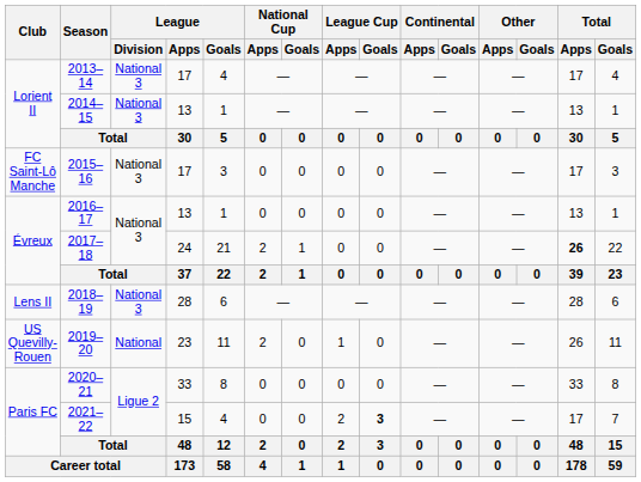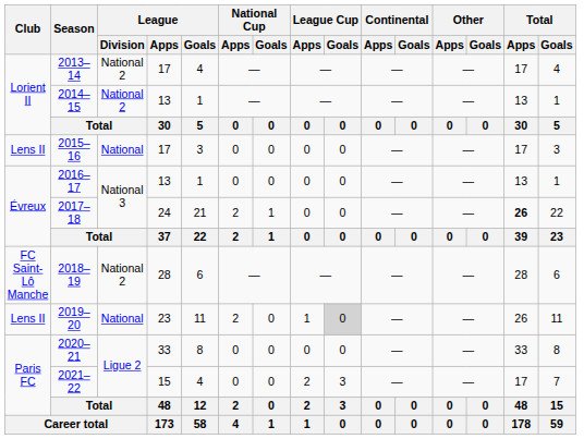 <table class="wikitable" style="text-align:center">
 <tr>
 <th rowspan="2">Club</th>
 <th rowspan="2">Season</th>
 <th colspan="3">League</th>
 <th colspan="2">National Cup</th>
 <th colspan="2">League Cup</th>
 <th colspan="2">Continental</th>
 <th colspan="2">Other</th>
 <th colspan="2">Total</th>
 </tr>
 <tr>
 <th>Division</th>
 <th>Apps</th>
 <th>Goals</th>
 <th>Apps</th>
 <th>Goals</th>
 <th>Apps</th>
 <th>Goals</th>
 <th>Apps</th>
 <th>Goals</th>
 <th>Apps</th>
 <th>Goals</th>
 <th>Apps</th>
 <th>Goals</th>
 </tr>
 <tr>
 <td rowspan="3"><a href='#'>Lorient II</a></td>
 <td><a href='#'>2013–14</a></td>
-<td><a href='#'>National 3</a></td>
+<td>National 2</td>
 <td>17</td>
 <td>4</td>
 <td colspan="2">—</td>
 <td colspan="2">—</td>
 <td colspan="2">—</td>
 <td colspan="2">—</td>
 <td>17</td>
 <td>4</td>
 </tr>
 <tr>
 <td><a href='#'>2014–15</a></td>
-<td><a href='#'>National 3</a></td>
+<td><a href='#'>National 2</a></td>
 <td>13</td>
 <td>1</td>
 <td colspan="2">—</td>
 <td colspan="2">—</td>
 <td colspan="2">—</td>
 <td colspan="2">—</td>
 <td>13</td>
 <td>1</td>
 </tr>
 <tr>
 <th colspan="2">Total</th>
 <th>30</th>
 <th>5</th>
 <th>0</th>
 <th>0</th>
 <th>0</th>
 <th>0</th>
 <th>0</th>
 <th>0</th>
 <th>0</th>
 <th>0</th>
 <th>30</th>
 <th>5</th>
 </tr>
 <tr>
-<td><a href='#'>FC Saint-Lô Manche</a></td>
+<td><a href='#'>Lens II</a></td>
 <td><a href='#'>2015–16</a></td>
-<td>National 3</td>
+<td><a href='#'>National</a></td>
 <td>17</td>
 <td>3</td>
 <td>0</td>
 <td>0</td>
 <td>0</td>
 <td>0</td>
 <td colspan="2">—</td>
 <td colspan="2">—</td>
 <td>17</td>
 <td>3</td>
 </tr>
 <tr>
 <td rowspan="3"><a href='#'>Évreux</a></td>
 <td><a href='#'>2016–17</a></td>
 <td rowspan="2">National 3</td>
 <td>13</td>
 <td>1</td>
 <td>0</td>
 <td>0</td>
 <td>0</td>
 <td>0</td>
 <td colspan="2">—</td>
 <td colspan="2">—</td>
 <td>13</td>
 <td>1</td>
 </tr>
 <tr>
 <td><a href='#'>2017–18</a></td>
 <td>24</td>
 <td>21</td>
 <td>2</td>
 <td>1</td>
 <td>0</td>
 <td>0</td>
 <td colspan="2">—</td>
 <td colspan="2">—</td>
 <td><strong>26</strong></td>
 <td>22</td>
 </tr>
 <tr>
 <th colspan="2">Total</th>
 <th>37</th>
 <th>22</th>
 <th>2</th>
 <th>1</th>
 <th>0</th>
 <th>0</th>
 <th>0</th>
 <th>0</th>
 <th>0</th>
 <th>0</th>
 <th>39</th>
 <th>23</th>
 </tr>
 <tr>
-<td><a href='#'>Lens II</a></td>
+<td><a href='#'>FC Saint-Lô Manche</a></td>
 <td><a href='#'>2018–19</a></td>
-<td><a href='#'>National 3</a></td>
+<td>National 2</td>
 <td>28</td>
 <td>6</td>
 <td colspan="2">—</td>
 <td colspan="2">—</td>
 <td colspan="2">—</td>
 <td colspan="2">—</td>
 <td>28</td>
 <td>6</td>
 </tr>
 <tr>
-<td><a href='#'>US Quevilly-Rouen</a></td>
+<td><a href='#'>Lens II</a></td>
 <td><a href='#'>2019–20</a></td>
 <td><a href='#'>National</a></td>
 <td>23</td>
 <td>11</td>
 <td>2</td>
 <td>0</td>
 <td>1</td>
-<td>0</td>
+<td style="background: lightgrey;">0</td>
 <td colspan="2">—</td>
 <td colspan="2">—</td>
 <td>26</td>
 <td>11</td>
 </tr>
 <tr>
 <td rowspan="3"><a href='#'>Paris FC</a></td>
 <td><a href='#'>2020–21</a></td>
 <td rowspan="2"><a href='#'>Ligue 2</a></td>
 <td>33</td>
 <td>8</td>
 <td>0</td>
 <td>0</td>
 <td>0</td>
 <td>0</td>
 <td colspan="2">—</td>
 <td colspan="2">—</td>
 <td>33</td>
 <td>8</td>
 </tr>
 <tr>
 <td><a href='#'>2021–22</a></td>
 <td>15</td>
 <td>4</td>
 <td>0</td>
 <td>0</td>
 <td>2</td>
-<td><strong>3</strong></td>
+<td>3</td>
 <td colspan="2">—</td>
 <td colspan="2">—</td>
 <td>17</td>
 <td>7</td>
 </tr>
 <tr>
 <th colspan="2">Total</th>
 <th>48</th>
 <th>12</th>
 <th>2</th>
 <th>0</th>
 <th>2</th>
 <th>3</th>
 <th>0</th>
 <th>0</th>
 <th>0</th>
 <th>0</th>
 <th>48</th>
 <th>15</th>
 </tr>
 <tr>
 <th colspan="3">Career total</th>
 <th>173</th>
 <th>58</th>
 <th>4</th>
 <th>1</th>
 <th>1</th>
 <th>0</th>
 <th>0</th>
 <th>0</th>
 <th>0</th>
 <th>0</th>
 <th>178</th>
 <th>59</th>
 </tr>
 </table>
